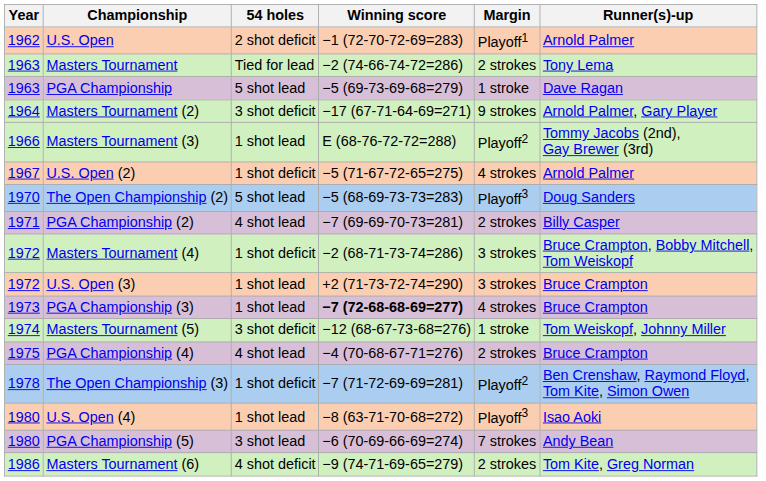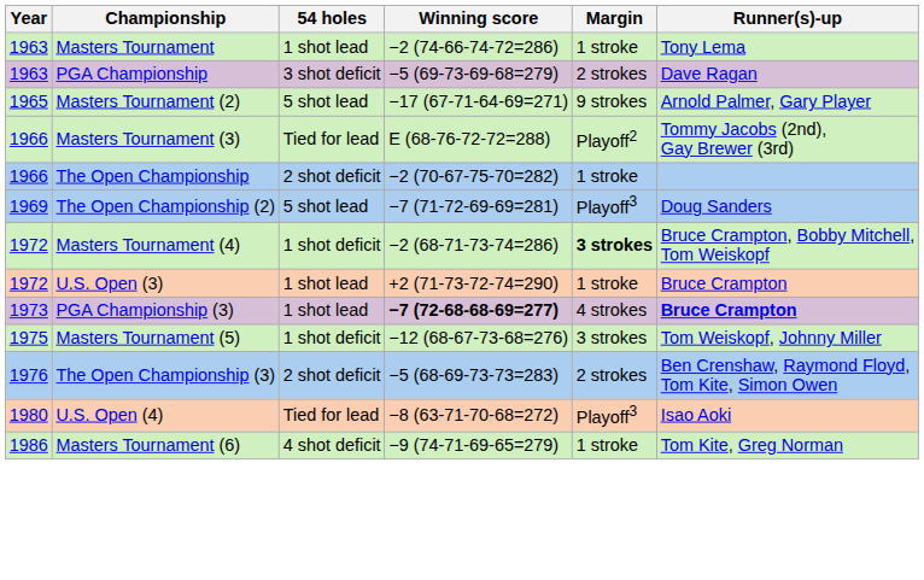 <table class="wikitable">
 <tr>
 <th>Year</th>
 <th>Championship</th>
 <th>54 holes</th>
 <th>Winning score</th>
 <th>Margin</th>
 <th>Runner(s)-up</th>
 </tr>
-<tr style="background:#fbceb1;">
-<td><a href='#'>1962</a></td>
-<td><a href='#'>U.S. Open</a></td>
-<td>2 shot deficit</td>
-<td>−1 (72-70-72-69=283)</td>
-<td>Playoff<sup>1</sup></td>
-<td> <a href='#'>Arnold Palmer</a></td>
-</tr>
 <tr style="background:#d0f0c0;">
 <td><a href='#'>1963</a></td>
 <td><a href='#'>Masters Tournament</a></td>
-<td>Tied for lead</td>
+<td>1 shot lead</td>
 <td>−2 (74-66-74-72=286)</td>
-<td>2 strokes</td>
+<td>1 stroke</td>
 <td> <a href='#'>Tony Lema</a></td>
 </tr>
 <tr style="background:thistle;">
 <td><a href='#'>1963</a></td>
 <td><a href='#'>PGA Championship</a></td>
-<td>5 shot lead</td>
+<td>3 shot deficit</td>
 <td>−5 (69-73-69-68=279)</td>
-<td>1 stroke</td>
+<td>2 strokes</td>
 <td> <a href='#'>Dave Ragan</a></td>
 </tr>
 <tr style="background:#d0f0c0;">
-<td><a href='#'>1964</a></td>
+<td><a href='#'>1965</a></td>
 <td><a href='#'>Masters Tournament</a> (2)</td>
-<td>3 shot deficit</td>
+<td>5 shot lead</td>
 <td>−17 (67-71-64-69=271)</td>
 <td>9 strokes</td>
 <td> <a href='#'>Arnold Palmer</a>,  <a href='#'>Gary Player</a></td>
 </tr>
 <tr style="background:#d0f0c0;">
 <td><a href='#'>1966</a></td>
 <td><a href='#'>Masters Tournament</a> (3)</td>
-<td>1 shot lead</td>
+<td>Tied for lead</td>
 <td>E (68-76-72-72=288)</td>
 <td>Playoff<sup>2</sup></td>
 <td> <a href='#'>Tommy Jacobs</a> (2nd),<br> <a href='#'>Gay Brewer</a> (3rd)</td>
 </tr>
-<tr style="background:#fbceb1;">
-<td><a href='#'>1967</a></td>
-<td><a href='#'>U.S. Open</a> (2)</td>
-<td>1 shot deficit</td>
-<td>−5 (71-67-72-65=275)</td>
-<td>4 strokes</td>
-<td> <a href='#'>Arnold Palmer</a></td>
+<tr style="background:#abcdef;">
+<td><a href='#'>1966</a></td>
+<td><a href='#'>The Open Championship</a></td>
+<td>2 shot deficit</td>
+<td>−2 (70-67-75-70=282)</td>
+<td>1 stroke</td>
+<td></td>
 </tr>
 <tr style="background:#abcdef;">
-<td><a href='#'>1970</a></td>
+<td><a href='#'>1969</a></td>
 <td><a href='#'>The Open Championship</a> (2)</td>
 <td>5 shot lead</td>
-<td>−5 (68-69-73-73=283)</td>
+<td>−7 (71-72-69-69=281)</td>
 <td>Playoff<sup>3</sup></td>
 <td> <a href='#'>Doug Sanders</a></td>
-</tr>
-<tr style="background:thistle;">
-<td><a href='#'>1971</a></td>
-<td><a href='#'>PGA Championship</a> (2)</td>
-<td>4 shot lead</td>
-<td>−7 (69-69-70-73=281)</td>
-<td>2 strokes</td>
-<td> <a href='#'>Billy Casper</a></td>
 </tr>
 <tr style="background:#d0f0c0;">
 <td><a href='#'>1972</a></td>
 <td><a href='#'>Masters Tournament</a> (4)</td>
 <td>1 shot deficit</td>
 <td>−2 (68-71-73-74=286)</td>
-<td>3 strokes</td>
+<td><strong>3 strokes</strong></td>
 <td> <a href='#'>Bruce Crampton</a>,  <a href='#'>Bobby Mitchell</a>,<br> <a href='#'>Tom Weiskopf</a></td>
 </tr>
 <tr style="background:#fbceb1;">
 <td><a href='#'>1972</a></td>
 <td><a href='#'>U.S. Open</a> (3)</td>
 <td>1 shot lead</td>
 <td>+2 (71-73-72-74=290)</td>
-<td>3 strokes</td>
+<td>1 stroke</td>
 <td> <a href='#'>Bruce Crampton</a></td>
 </tr>
 <tr style="background:thistle;">
 <td><a href='#'>1973</a></td>
 <td><a href='#'>PGA Championship</a> (3)</td>
 <td>1 shot lead</td>
 <td><strong>−7 (72-68-68-69=277)</strong></td>
 <td>4 strokes</td>
-<td> <a href='#'>Bruce Crampton</a></td>
+<td><strong> <a href='#'>Bruce Crampton</a></strong></td>
 </tr>
 <tr style="background:#d0f0c0;">
-<td><a href='#'>1974</a></td>
+<td><a href='#'>1975</a></td>
 <td><a href='#'>Masters Tournament</a> (5)</td>
-<td>3 shot deficit</td>
+<td>1 shot deficit</td>
 <td>−12 (68-67-73-68=276)</td>
-<td>1 stroke</td>
+<td>3 strokes</td>
 <td> <a href='#'>Tom Weiskopf</a>,  <a href='#'>Johnny Miller</a></td>
 </tr>
-<tr style="background:thistle;">
-<td><a href='#'>1975</a></td>
-<td><a href='#'>PGA Championship</a> (4)</td>
-<td>4 shot lead</td>
-<td>−4 (70-68-67-71=276)</td>
+<tr style="background:#abcdef;">
+<td><a href='#'>1976</a></td>
+<td><a href='#'>The Open Championship</a> (3)</td>
+<td>2 shot deficit</td>
+<td>−5 (68-69-73-73=283)</td>
 <td>2 strokes</td>
-<td> <a href='#'>Bruce Crampton</a></td>
-</tr>
-<tr style="background:#abcdef;">
-<td><a href='#'>1978</a></td>
-<td><a href='#'>The Open Championship</a> (3)</td>
-<td>1 shot deficit</td>
-<td>−7 (71-72-69-69=281)</td>
-<td>Playoff<sup>2</sup></td>
 <td> <a href='#'>Ben Crenshaw</a>,  <a href='#'>Raymond Floyd</a>,<br> <a href='#'>Tom Kite</a>,  <a href='#'>Simon Owen</a></td>
 </tr>
 <tr style="background:#fbceb1;">
 <td><a href='#'>1980</a></td>
 <td><a href='#'>U.S. Open</a> (4)</td>
-<td>1 shot lead</td>
+<td>Tied for lead</td>
 <td>−8 (63-71-70-68=272)</td>
 <td>Playoff<sup>3</sup></td>
 <td> <a href='#'>Isao Aoki</a></td>
-</tr>
-<tr style="background:thistle;">
-<td><a href='#'>1980</a></td>
-<td><a href='#'>PGA Championship</a> (5)</td>
-<td>3 shot lead</td>
-<td>−6 (70-69-66-69=274)</td>
-<td>7 strokes</td>
-<td> <a href='#'>Andy Bean</a></td>
 </tr>
 <tr style="background:#d0f0c0;">
 <td><a href='#'>1986</a></td>
 <td><a href='#'>Masters Tournament</a> (6)</td>
 <td>4 shot deficit</td>
 <td>−9 (74-71-69-65=279)</td>
-<td>2 strokes</td>
+<td>1 stroke</td>
 <td> <a href='#'>Tom Kite</a>,  <a href='#'>Greg Norman</a></td>
 </tr>
 </table>
